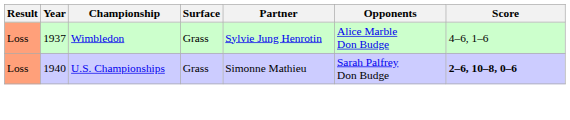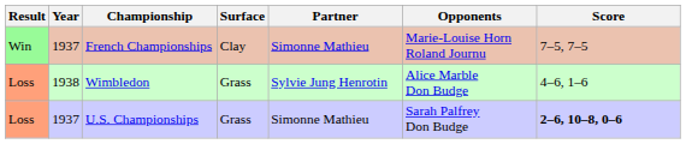 <table class="sortable wikitable">
 <tr>
 <th style="width:40px">Result</th>
 <th style="width:30px">Year</th>
 <th style="width:150px">Championship</th>
 <th style="width:50px">Surface</th>
 <th style="width:150px">Partner</th>
 <th style="width:150px">Opponents</th>
 <th style="width:160px" class="unsortable">Score</th>
 </tr>
+<tr style="background:#ebc2af;">
+<td style="background:#98fb98;">Win</td>
+<td>1937</td>
+<td><a href='#'>French Championships</a></td>
+<td>Clay</td>
+<td> <a href='#'>Simonne Mathieu</a></td>
+<td> <a href='#'>Marie-Louise Horn</a><br> <a href='#'>Roland Journu</a></td>
+<td>7–5, 7–5</td>
+</tr>
 <tr style="background:#cfc;">
 <td style="background:#ffa07a;">Loss</td>
-<td>1937</td>
+<td>1938</td>
 <td><a href='#'>Wimbledon</a></td>
 <td>Grass</td>
 <td> <a href='#'>Sylvie Jung Henrotin</a></td>
 <td> <a href='#'>Alice Marble</a><br> <a href='#'>Don Budge</a></td>
 <td>4–6, 1–6</td>
 </tr>
 <tr style="background:#ccf;">
 <td style="background:#ffa07a;">Loss</td>
-<td>1940</td>
+<td>1937</td>
 <td><a href='#'>U.S. Championships</a></td>
 <td>Grass</td>
 <td> Simonne Mathieu</td>
 <td> <a href='#'>Sarah Palfrey</a> <br> Don Budge</td>
 <td><strong>2–6, 10–8, 0–6</strong></td>
 </tr>
 </table>
